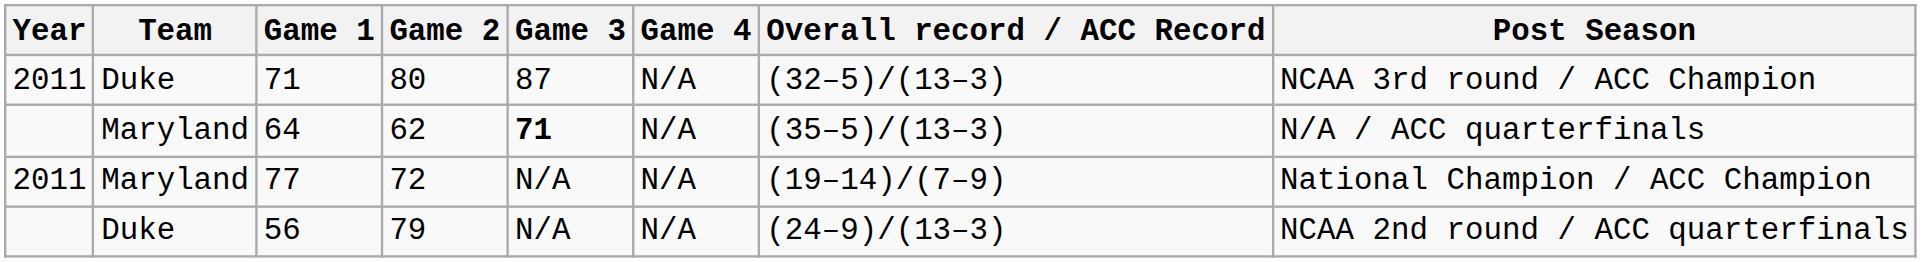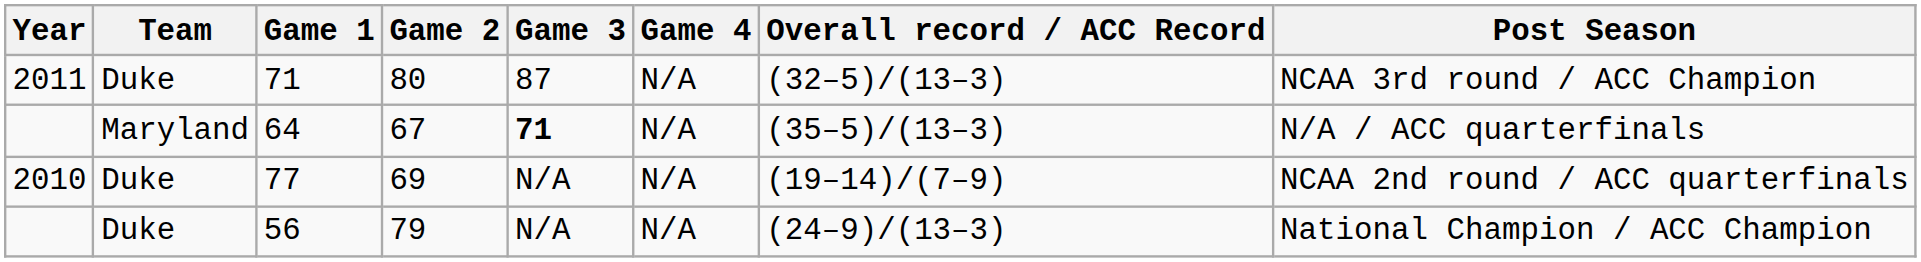 <table class="wikitable">
 <tr>
 <th>Year</th>
 <th>Team</th>
 <th>Game 1</th>
 <th>Game 2</th>
 <th>Game 3</th>
 <th>Game 4</th>
 <th>Overall record / ACC Record</th>
 <th>Post Season</th>
 </tr>
 <tr>
 <td>2011</td>
 <td>Duke</td>
 <td>71</td>
 <td>80</td>
 <td>87</td>
 <td>N/A</td>
 <td>(32–5)/(13–3)</td>
 <td>NCAA 3rd round / ACC Champion</td>
 </tr>
 <tr>
 <td></td>
 <td>Maryland</td>
 <td>64</td>
-<td>62</td>
+<td>67</td>
 <td><strong>71</strong></td>
 <td>N/A</td>
 <td>(35–5)/(13–3)</td>
 <td>N/A / ACC quarterfinals</td>
 </tr>
 <tr>
-<td>2011</td>
-<td>Maryland</td>
+<td>2010</td>
+<td>Duke</td>
 <td>77</td>
-<td>72</td>
+<td>69</td>
 <td>N/A</td>
 <td>N/A</td>
 <td>(19–14)/(7–9)</td>
-<td>National Champion / ACC Champion</td>
+<td>NCAA 2nd round / ACC quarterfinals</td>
 </tr>
 <tr>
 <td></td>
 <td>Duke</td>
 <td>56</td>
 <td>79</td>
 <td>N/A</td>
 <td>N/A</td>
 <td>(24–9)/(13–3)</td>
-<td>NCAA 2nd round / ACC quarterfinals</td>
+<td>National Champion / ACC Champion</td>
 </tr>
 </table>
